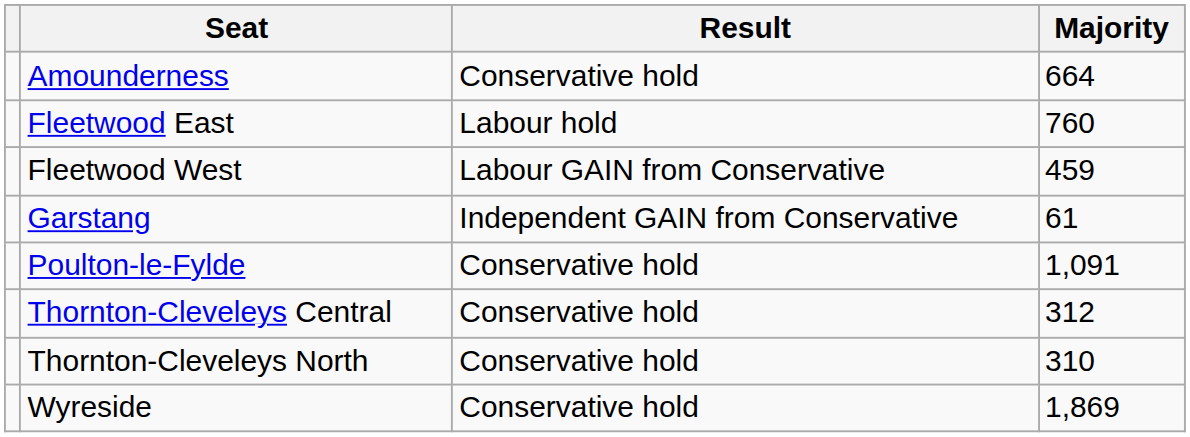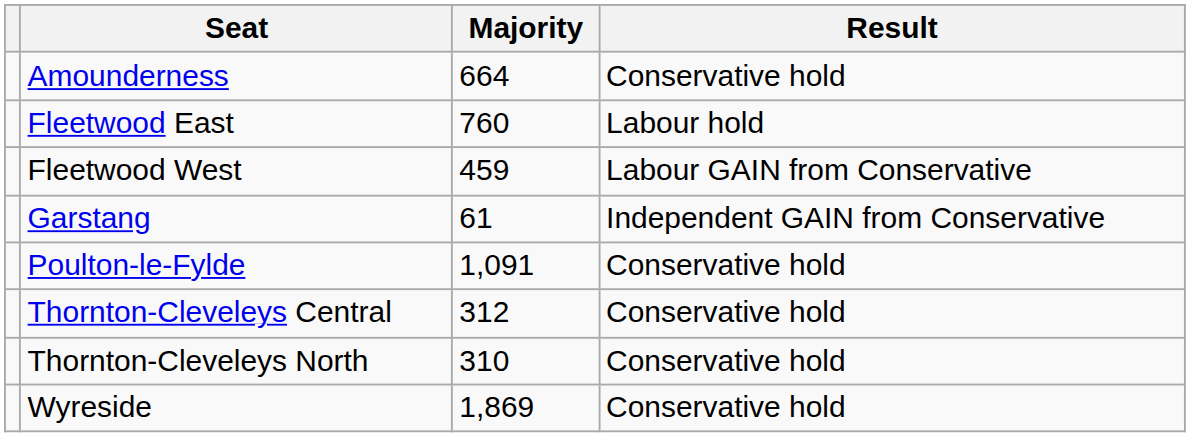 <table class="wikitable" style="right; width:50%">
 <tr>
 <th></th>
 <th>Seat</th>
+<th>Majority</th>
 <th>Result</th>
-<th>Majority</th>
 </tr>
 <tr>
 <td></td>
 <td><a href='#'>Amounderness</a></td>
+<td>664</td>
 <td>Conservative hold</td>
-<td>664</td>
 </tr>
 <tr>
 <td></td>
 <td><a href='#'>Fleetwood</a> East</td>
+<td>760</td>
 <td>Labour hold</td>
-<td>760</td>
 </tr>
 <tr>
 <td></td>
 <td>Fleetwood West</td>
+<td>459</td>
 <td>Labour GAIN from Conservative</td>
-<td>459</td>
 </tr>
 <tr>
 <td></td>
 <td><a href='#'>Garstang</a></td>
+<td>61</td>
 <td>Independent GAIN from Conservative</td>
-<td>61</td>
 </tr>
 <tr>
 <td></td>
 <td><a href='#'>Poulton-le-Fylde</a></td>
+<td>1,091</td>
 <td>Conservative hold</td>
-<td>1,091</td>
 </tr>
 <tr>
 <td></td>
 <td><a href='#'>Thornton-Cleveleys</a> Central</td>
+<td>312</td>
 <td>Conservative hold</td>
-<td>312</td>
 </tr>
 <tr>
 <td></td>
 <td>Thornton-Cleveleys North</td>
+<td>310</td>
 <td>Conservative hold</td>
-<td>310</td>
 </tr>
 <tr>
 <td></td>
 <td>Wyreside</td>
+<td>1,869</td>
 <td>Conservative hold</td>
-<td>1,869</td>
 </tr>
 </table>
